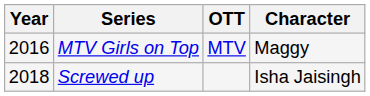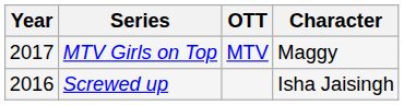 <table class="wikitable sortable" style="background:#F5F5F5;">
 <tr>
 <th>Year</th>
 <th>Series</th>
 <th>OTT</th>
 <th>Character</th>
 </tr>
 <tr>
-<td>2016</td>
+<td>2017</td>
 <td><em><a href='#'>MTV Girls on Top</a></em></td>
 <td><a href='#'>MTV</a></td>
 <td>Maggy</td>
 </tr>
 <tr>
-<td>2018</td>
+<td>2016</td>
 <td><em><a href='#'>Screwed up</a></em></td>
 <td></td>
 <td>Isha Jaisingh</td>
 </tr>
 </table>
